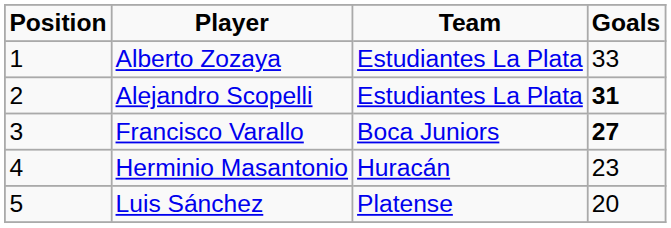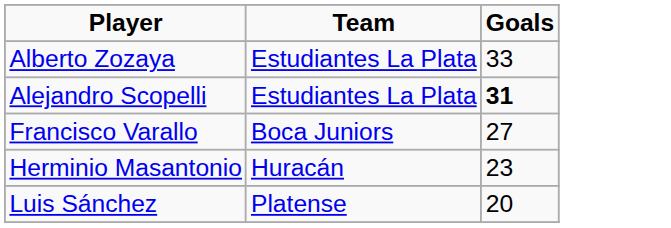 <table border="2" cellpadding="2" cellspacing="0" style="margin: 0; background: #f9f9f9; border: 1px #aaa solid; border-collapse: collapse; font-size: 85%;">
 <tr>
-<th>Position</th>
 <th>Player</th>
 <th>Team</th>
 <th>Goals</th>
 </tr>
 <tr>
-<td>1</td>
 <td><a href='#'>Alberto Zozaya</a></td>
 <td><a href='#'>Estudiantes La Plata</a></td>
 <td>33</td>
 </tr>
 <tr>
-<td>2</td>
 <td><a href='#'>Alejandro Scopelli</a></td>
 <td><a href='#'>Estudiantes La Plata</a></td>
 <td><strong>31</strong></td>
 </tr>
 <tr>
-<td>3</td>
 <td><a href='#'>Francisco Varallo</a></td>
 <td><a href='#'>Boca Juniors</a></td>
-<td><strong>27</strong></td>
+<td>27</td>
 </tr>
 <tr>
-<td>4</td>
 <td><a href='#'>Herminio Masantonio</a></td>
 <td><a href='#'>Huracán</a></td>
 <td>23</td>
 </tr>
 <tr>
-<td>5</td>
 <td><a href='#'>Luis Sánchez</a></td>
 <td><a href='#'>Platense</a></td>
 <td>20</td>
 </tr>
 </table>
